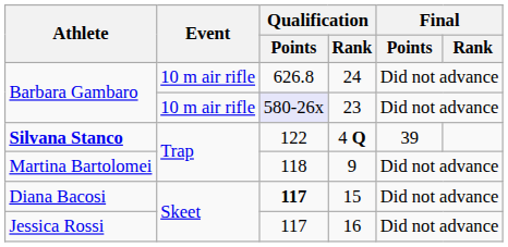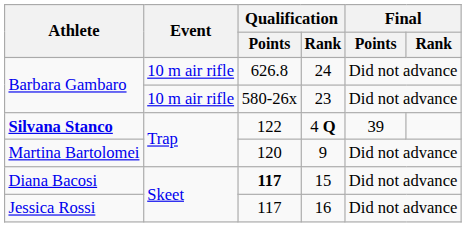 <table class="wikitable" style="font-size:90%">
 <tr>
 <th rowspan="2">Athlete</th>
 <th rowspan="2">Event</th>
 <th colspan=2>Qualification</th>
 <th colspan=2>Final</th>
 </tr>
 <tr style="font-size:95%">
 <th>Points</th>
 <th>Rank</th>
 <th>Points</th>
 <th>Rank</th>
 </tr>
 <tr align=center>
 <td rowspan="2" align="left"><a href='#'>Barbara Gambaro</a></td>
 <td align="left"><a href='#'>10 m air rifle</a></td>
 <td>626.8</td>
 <td>24</td>
 <td colspan=2>Did not advance</td>
 </tr>
 <tr align=center>
 <td align="left"><a href='#'>10 m air rifle</a></td>
-<td style="background: lavender;">580-26x</td>
+<td>580-26x</td>
 <td>23</td>
 <td colspan=2>Did not advance</td>
 </tr>
 <tr align=center>
 <td align=left><strong><a href='#'>Silvana Stanco</a></strong></td>
 <td align=left rowspan=2><a href='#'>Trap</a></td>
 <td>122</td>
 <td>4 <strong>Q</strong></td>
 <td>39</td>
 <td></td>
 </tr>
 <tr align=center>
 <td align=left><a href='#'>Martina Bartolomei</a></td>
-<td>118</td>
+<td>120</td>
 <td>9</td>
 <td colspan=2>Did not advance</td>
 </tr>
 <tr align=center>
 <td align=left><a href='#'>Diana Bacosi</a></td>
 <td align=left rowspan=2><a href='#'>Skeet</a></td>
 <td><strong>117</strong></td>
 <td>15</td>
 <td colspan=2>Did not advance</td>
 </tr>
 <tr align=center>
 <td align=left><a href='#'>Jessica Rossi</a></td>
 <td>117</td>
 <td>16</td>
 <td colspan=2>Did not advance</td>
 </tr>
 </table>
